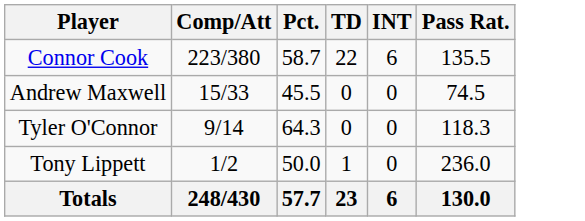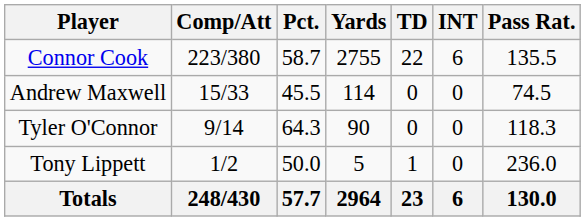 <table class=wikitable style="text-align:center;">
 <tr>
 <th>Player</th>
 <th>Comp/Att</th>
 <th>Pct.</th>
+<th>Yards</th>
 <th>TD</th>
 <th>INT</th>
 <th>Pass Rat.</th>
 </tr>
 <tr>
 <td><a href='#'>Connor Cook</a></td>
 <td>223/380</td>
 <td>58.7</td>
+<td>2755</td>
 <td>22</td>
 <td>6</td>
 <td>135.5</td>
 </tr>
 <tr>
 <td>Andrew Maxwell</td>
 <td>15/33</td>
 <td>45.5</td>
+<td>114</td>
 <td>0</td>
 <td>0</td>
 <td>74.5</td>
 </tr>
 <tr>
 <td>Tyler O'Connor</td>
 <td>9/14</td>
 <td>64.3</td>
+<td>90</td>
 <td>0</td>
 <td>0</td>
 <td>118.3</td>
 </tr>
 <tr>
 <td>Tony Lippett</td>
 <td>1/2</td>
 <td>50.0</td>
+<td>5</td>
 <td>1</td>
 <td>0</td>
 <td>236.0</td>
 </tr>
 <tr>
 <th>Totals</th>
 <th>248/430</th>
 <th>57.7</th>
+<th>2964</th>
 <th>23</th>
 <th>6</th>
 <th>130.0</th>
 </tr>
 </table>
